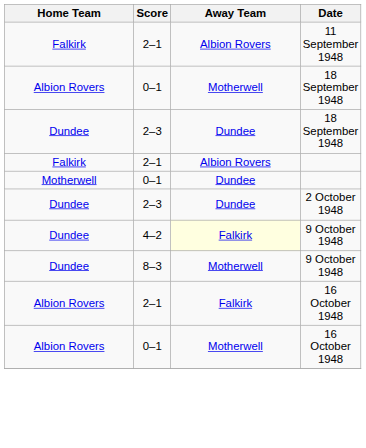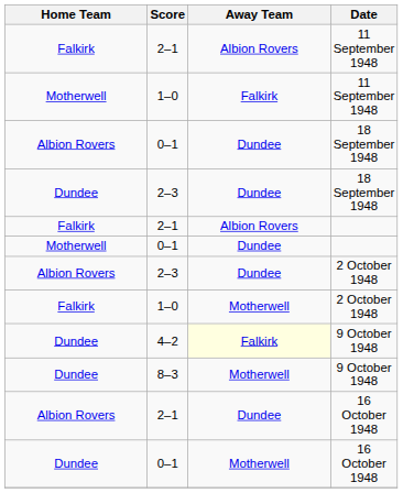 <table class="wikitable" style="text-align:center;">
 <tr>
 <th width=175>Home Team</th>
 <th width=20>Score</th>
 <th width=175>Away Team</th>
 <th width= 75>Date</th>
 </tr>
 <tr>
 <td><a href='#'>Falkirk</a></td>
 <td>2–1</td>
 <td><a href='#'>Albion Rovers</a></td>
 <td>11 September 1948</td>
 </tr>
 <tr>
+<td><a href='#'>Motherwell</a></td>
+<td>1–0</td>
+<td><a href='#'>Falkirk</a></td>
+<td>11 September 1948</td>
+</tr>
+<tr>
 <td><a href='#'>Albion Rovers</a></td>
 <td>0–1</td>
-<td><a href='#'>Motherwell</a></td>
+<td><a href='#'>Dundee</a></td>
 <td>18 September 1948</td>
 </tr>
 <tr>
 <td><a href='#'>Dundee</a></td>
 <td>2–3</td>
 <td><a href='#'>Dundee</a></td>
 <td>18 September 1948</td>
 </tr>
 <tr>
 <td><a href='#'>Falkirk</a></td>
 <td>2–1</td>
 <td><a href='#'>Albion Rovers</a></td>
 <td></td>
 </tr>
 <tr>
 <td><a href='#'>Motherwell</a></td>
 <td>0–1</td>
 <td><a href='#'>Dundee</a></td>
 <td></td>
 </tr>
 <tr>
-<td><a href='#'>Dundee</a></td>
+<td><a href='#'>Albion Rovers</a></td>
 <td>2–3</td>
 <td><a href='#'>Dundee</a></td>
+<td>2 October 1948</td>
+</tr>
+<tr>
+<td><a href='#'>Falkirk</a></td>
+<td>1–0</td>
+<td><a href='#'>Motherwell</a></td>
 <td>2 October 1948</td>
 </tr>
 <tr>
 <td><a href='#'>Dundee</a></td>
 <td>4–2</td>
 <td style="background: lightyellow;"><a href='#'>Falkirk</a></td>
 <td>9 October 1948</td>
 </tr>
 <tr>
 <td><a href='#'>Dundee</a></td>
 <td>8–3</td>
 <td><a href='#'>Motherwell</a></td>
 <td>9 October 1948</td>
 </tr>
 <tr>
 <td><a href='#'>Albion Rovers</a></td>
 <td>2–1</td>
-<td><a href='#'>Falkirk</a></td>
+<td><a href='#'>Dundee</a></td>
 <td>16 October 1948</td>
 </tr>
 <tr>
-<td><a href='#'>Albion Rovers</a></td>
+<td><a href='#'>Dundee</a></td>
 <td>0–1</td>
 <td><a href='#'>Motherwell</a></td>
 <td>16 October 1948</td>
 </tr>
 <tr>
 </tr>
 </table>
